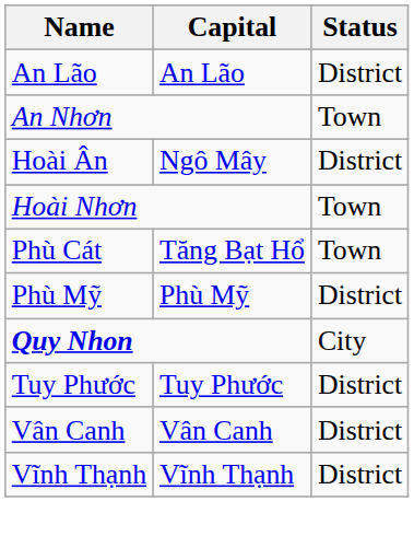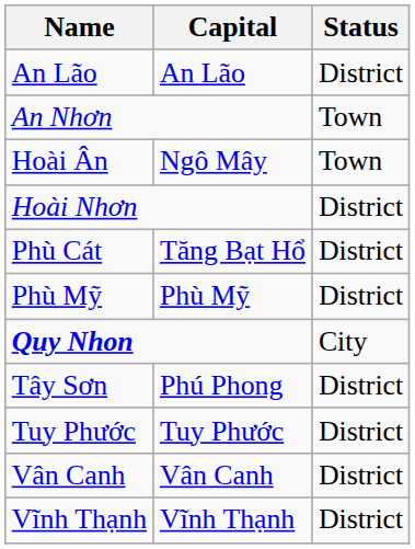 <table class="wikitable sortable">
 <tr>
 <th>Name</th>
 <th>Capital</th>
 <th>Status</th>
 </tr>
 <tr>
 <td><a href='#'>An Lão</a></td>
 <td><a href='#'>An Lão</a></td>
 <td>District</td>
 </tr>
 <tr>
 <td colspan="2"><em><a href='#'>An Nhơn</a></em></td>
 <td>Town</td>
 </tr>
 <tr>
 <td><a href='#'>Hoài Ân</a></td>
 <td><a href='#'>Ngô Mây</a></td>
-<td>District</td>
+<td>Town</td>
 </tr>
 <tr>
 <td colspan="2"><em><a href='#'>Hoài Nhơn</a></em></td>
-<td>Town</td>
+<td>District</td>
 </tr>
 <tr>
 <td><a href='#'>Phù Cát</a></td>
 <td><a href='#'>Tăng Bạt Hổ</a></td>
-<td>Town</td>
+<td>District</td>
 </tr>
 <tr>
 <td><a href='#'>Phù Mỹ</a></td>
 <td><a href='#'>Phù Mỹ</a></td>
 <td>District</td>
 </tr>
 <tr>
 <td colspan="2"><strong><em><a href='#'>Quy Nhon</a></em></strong></td>
 <td>City</td>
+</tr>
+<tr>
+<td><a href='#'>Tây Sơn</a></td>
+<td><a href='#'>Phú Phong</a></td>
+<td>District</td>
 </tr>
 <tr>
 <td><a href='#'>Tuy Phước</a></td>
 <td><a href='#'>Tuy Phước</a></td>
 <td>District</td>
 </tr>
 <tr>
 <td><a href='#'>Vân Canh</a></td>
 <td><a href='#'>Vân Canh</a></td>
 <td>District</td>
 </tr>
 <tr>
 <td><a href='#'>Vĩnh Thạnh</a></td>
 <td><a href='#'>Vĩnh Thạnh</a></td>
 <td>District</td>
 </tr>
 </table>
